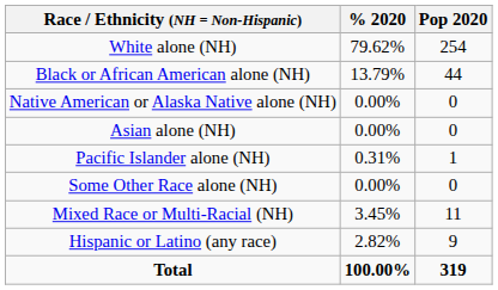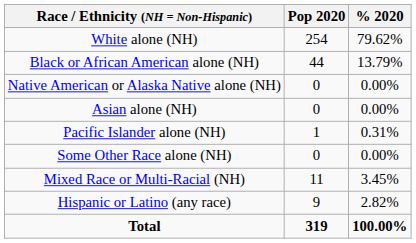 <table class="wikitable" style="text-align:center;">
 <tr>
 <th>Race / Ethnicity <small>(<em>NH = Non-Hispanic</em>)</small></th>
+<th>Pop 2020</th>
 <th>% 2020</th>
-<th>Pop 2020</th>
 </tr>
 <tr>
 <td><a href='#'>White</a> alone (NH)</td>
+<td>254</td>
 <td>79.62%</td>
-<td>254</td>
 </tr>
 <tr>
 <td><a href='#'>Black or African American</a> alone (NH)</td>
+<td>44</td>
 <td>13.79%</td>
-<td>44</td>
 </tr>
 <tr>
 <td><a href='#'>Native American</a> or <a href='#'>Alaska Native</a> alone (NH)</td>
+<td>0</td>
 <td>0.00%</td>
-<td>0</td>
 </tr>
 <tr>
 <td><a href='#'>Asian</a> alone (NH)</td>
+<td>0</td>
 <td>0.00%</td>
-<td>0</td>
 </tr>
 <tr>
 <td><a href='#'>Pacific Islander</a> alone (NH)</td>
+<td>1</td>
 <td>0.31%</td>
-<td>1</td>
 </tr>
 <tr>
 <td><a href='#'>Some Other Race</a> alone (NH)</td>
+<td>0</td>
 <td>0.00%</td>
-<td>0</td>
 </tr>
 <tr>
 <td><a href='#'>Mixed Race or Multi-Racial</a> (NH)</td>
+<td>11</td>
 <td>3.45%</td>
-<td>11</td>
 </tr>
 <tr>
 <td><a href='#'>Hispanic or Latino</a> (any race)</td>
+<td>9</td>
 <td>2.82%</td>
-<td>9</td>
 </tr>
 <tr>
 <td><strong>Total</strong></td>
+<td><strong>319</strong></td>
 <td><strong>100.00%</strong></td>
-<td><strong>319</strong></td>
 </tr>
 </table>
